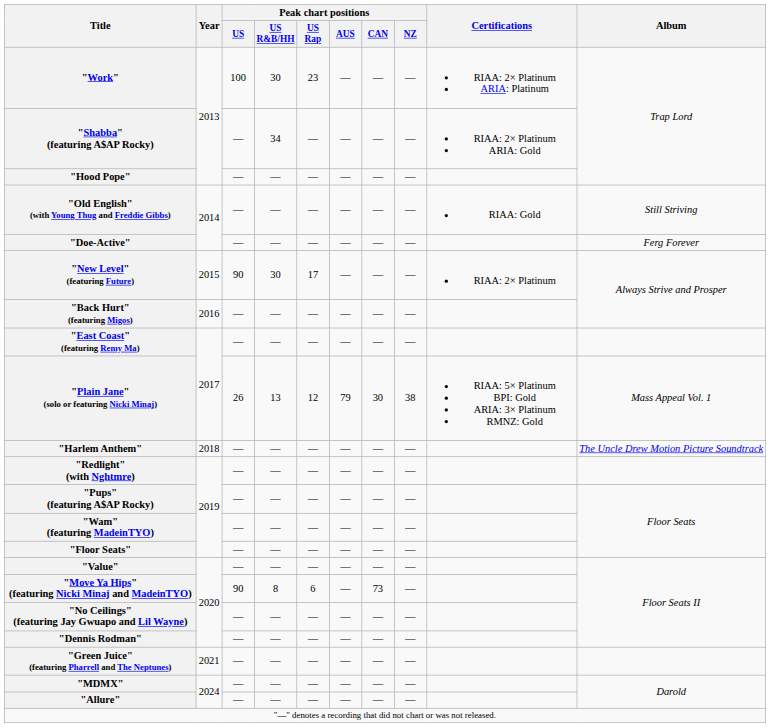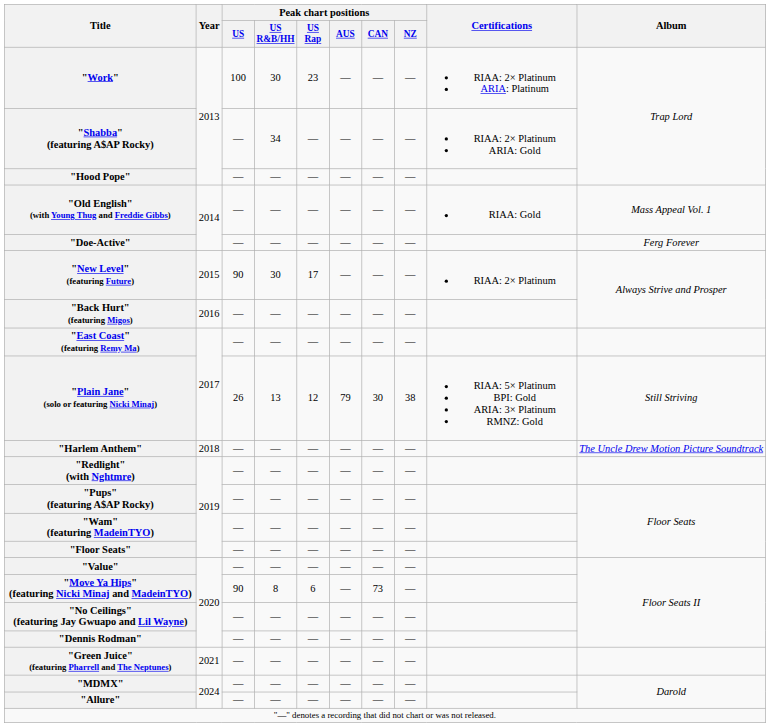 <table class="wikitable plainrowheaders" style="text-align:center;">
 <tr>
 <th scope="col" rowspan="2" style="width:18em;">Title</th>
 <th scope="col" rowspan="2">Year</th>
 <th scope="col" colspan="6">Peak chart positions</th>
 <th scope="col" rowspan="2" style="width:14em;"><a href='#'>Certifications</a></th>
 <th scope="col" rowspan="2">Album</th>
 </tr>
 <tr>
 <th scope="col" style="width:3em;font-size:90%;"><a href='#'>US</a><br></th>
 <th scope="col" style="width:3em;font-size:90%;"><a href='#'>US R&B/HH</a><br></th>
 <th scope="col" style="width:3em;font-size:90%;"><a href='#'>US Rap</a><br></th>
 <th scope="col" style="width:3em;font-size:90%;"><a href='#'>AUS</a><br></th>
 <th scope="col" style="width:3em;font-size:90%;"><a href='#'>CAN</a><br></th>
 <th scope="col" style="width:3em;font-size:90%;"><a href='#'>NZ</a><br></th>
 </tr>
 <tr>
 <th scope="row">"<a href='#'>Work</a>"</th>
 <td rowspan="3">2013</td>
 <td>100</td>
 <td>30</td>
 <td>23</td>
 <td>—</td>
 <td>—</td>
 <td>—</td>
 <td><br><ul><li>RIAA: 2× Platinum</li><li><a href='#'>ARIA</a>: Platinum</li></ul></td>
 <td rowspan="3"><em>Trap Lord</em></td>
 </tr>
 <tr>
 <th scope="row">"<a href='#'>Shabba</a>"<br><span>(featuring A$AP Rocky)</span></th>
 <td>—</td>
 <td>34</td>
 <td>—</td>
 <td>—</td>
 <td>—</td>
 <td>—</td>
 <td><br><ul><li>RIAA: 2× Platinum</li><li>ARIA: Gold</li></ul></td>
 </tr>
 <tr>
 <th scope="row">"Hood Pope"</th>
 <td>—</td>
 <td>—</td>
 <td>—</td>
 <td>—</td>
 <td>—</td>
 <td>—</td>
 </tr>
 <tr>
 <th scope="row">"Old English"<br><small>(with <a href='#'>Young Thug</a> and <a href='#'>Freddie Gibbs</a>)</small></th>
 <td rowspan="2">2014</td>
 <td>—</td>
 <td>—</td>
 <td>—</td>
 <td>—</td>
 <td>—</td>
 <td>—</td>
 <td><br><ul><li>RIAA: Gold</li></ul></td>
-<td><em>Still Striving</em></td>
+<td><em>Mass Appeal Vol. 1</em></td>
 </tr>
 <tr>
 <th scope="row">"Doe-Active"</th>
 <td>—</td>
 <td>—</td>
 <td>—</td>
 <td>—</td>
 <td>—</td>
 <td>—</td>
 <td></td>
 <td><em>Ferg Forever</em></td>
 </tr>
 <tr>
 <th scope="row">"<a href='#'>New Level</a>"<br><small>(featuring <a href='#'>Future</a>)</small></th>
 <td>2015</td>
 <td>90</td>
 <td>30</td>
 <td>17</td>
 <td>—</td>
 <td>—</td>
 <td>—</td>
 <td><br><ul><li>RIAA: 2× Platinum</li></ul></td>
 <td rowspan="2"><em>Always Strive and Prosper</em></td>
 </tr>
 <tr>
 <th scope="row">"Back Hurt"<br><small>(featuring <a href='#'>Migos</a>)</small></th>
 <td>2016</td>
 <td>—</td>
 <td>—</td>
 <td>—</td>
 <td>—</td>
 <td>—</td>
 <td>—</td>
 <td></td>
 </tr>
 <tr>
 <th scope="row">"<a href='#'>East Coast</a>"<br><small>(featuring <a href='#'>Remy Ma</a>)</small></th>
 <td rowspan="2">2017</td>
 <td>—</td>
 <td>—</td>
 <td>—</td>
 <td>—</td>
 <td>—</td>
 <td>—</td>
 <td></td>
 <td></td>
 </tr>
 <tr>
 <th scope="row">"<a href='#'>Plain Jane</a>"<br><small>(solo or featuring <a href='#'>Nicki Minaj</a>)</small></th>
 <td>26</td>
 <td>13</td>
 <td>12</td>
 <td>79</td>
 <td>30</td>
 <td>38</td>
 <td><br><ul><li>RIAA: 5× Platinum</li><li>BPI: Gold</li><li>ARIA: 3× Platinum</li><li>RMNZ: Gold</li></ul></td>
-<td><em>Mass Appeal Vol. 1</em></td>
+<td><em>Still Striving</em></td>
 </tr>
 <tr>
 <th scope="row">"Harlem Anthem"</th>
 <td>2018</td>
 <td>—</td>
 <td>—</td>
 <td>—</td>
 <td>—</td>
 <td>—</td>
 <td>—</td>
 <td></td>
 <td><em><a href='#'>The Uncle Drew Motion Picture Soundtrack</a></em></td>
 </tr>
 <tr>
 <th scope="row">"Redlight" <br><span>(with <a href='#'>Nghtmre</a>)</span></th>
 <td rowspan="4">2019</td>
 <td>—</td>
 <td>—</td>
 <td>—</td>
 <td>—</td>
 <td>—</td>
 <td>—</td>
 <td></td>
 <td></td>
 </tr>
 <tr>
 <th scope="row">"Pups" <br><span>(featuring A$AP Rocky)</span></th>
 <td>—</td>
 <td>—</td>
 <td>—</td>
 <td>—</td>
 <td>—</td>
 <td>—</td>
 <td></td>
 <td rowspan="3"><em>Floor Seats</em></td>
 </tr>
 <tr>
 <th scope="row">"Wam"<br><span>(featuring <a href='#'>MadeinTYO</a>)</span></th>
 <td>—</td>
 <td>—</td>
 <td>—</td>
 <td>—</td>
 <td>—</td>
 <td>—</td>
 <td></td>
 </tr>
 <tr>
 <th scope="row">"Floor Seats"</th>
 <td>—</td>
 <td>—</td>
 <td>—</td>
 <td>—</td>
 <td>—</td>
 <td>—</td>
 <td></td>
 </tr>
 <tr>
 <th scope="row">"Value"</th>
 <td rowspan="4">2020</td>
 <td>—</td>
 <td>—</td>
 <td>—</td>
 <td>—</td>
 <td>—</td>
 <td>—</td>
 <td></td>
 <td rowspan="4"><em>Floor Seats II</em></td>
 </tr>
 <tr>
 <th scope="row">"<a href='#'>Move Ya Hips</a>"<br><span>(featuring <a href='#'>Nicki Minaj</a> and <a href='#'>MadeinTYO</a>)</span></th>
 <td>90</td>
 <td>8</td>
 <td>6</td>
 <td>—</td>
 <td>73</td>
 <td>—</td>
 </tr>
 <tr>
 <th scope="row">"No Ceilings"<br><span>(featuring Jay Gwuapo and <a href='#'>Lil Wayne</a>)</span></th>
 <td>—</td>
 <td>—</td>
 <td>—</td>
 <td>—</td>
 <td>—</td>
 <td>—</td>
 <td></td>
 </tr>
 <tr>
 <th scope="row">"Dennis Rodman"<br></th>
 <td>—</td>
 <td>—</td>
 <td>—</td>
 <td>—</td>
 <td>—</td>
 <td>—</td>
 <td></td>
 </tr>
 <tr>
 <th scope="row">"Green Juice"<br><small>(featuring <a href='#'>Pharrell</a> and <a href='#'>The Neptunes</a>)</small></th>
 <td>2021</td>
 <td>—</td>
 <td>—</td>
 <td>—</td>
 <td>—</td>
 <td>—</td>
 <td>—</td>
 <td></td>
 <td></td>
 </tr>
 <tr>
 <th scope="row">"MDMX"</th>
 <td rowspan="2">2024</td>
 <td>—</td>
 <td>—</td>
 <td>—</td>
 <td>—</td>
 <td>—</td>
 <td>—</td>
 <td></td>
 <td rowspan="2"><em>Darold</em></td>
 </tr>
 <tr>
 <th scope="row">"Allure"<br></th>
 <td>—</td>
 <td>—</td>
 <td>—</td>
 <td>—</td>
 <td>—</td>
 <td>—</td>
 <td></td>
 </tr>
 <tr>
 <td colspan="10" style="font-size:85%">"—" denotes a recording that did not chart or was not released.</td>
 </tr>
 </table>
